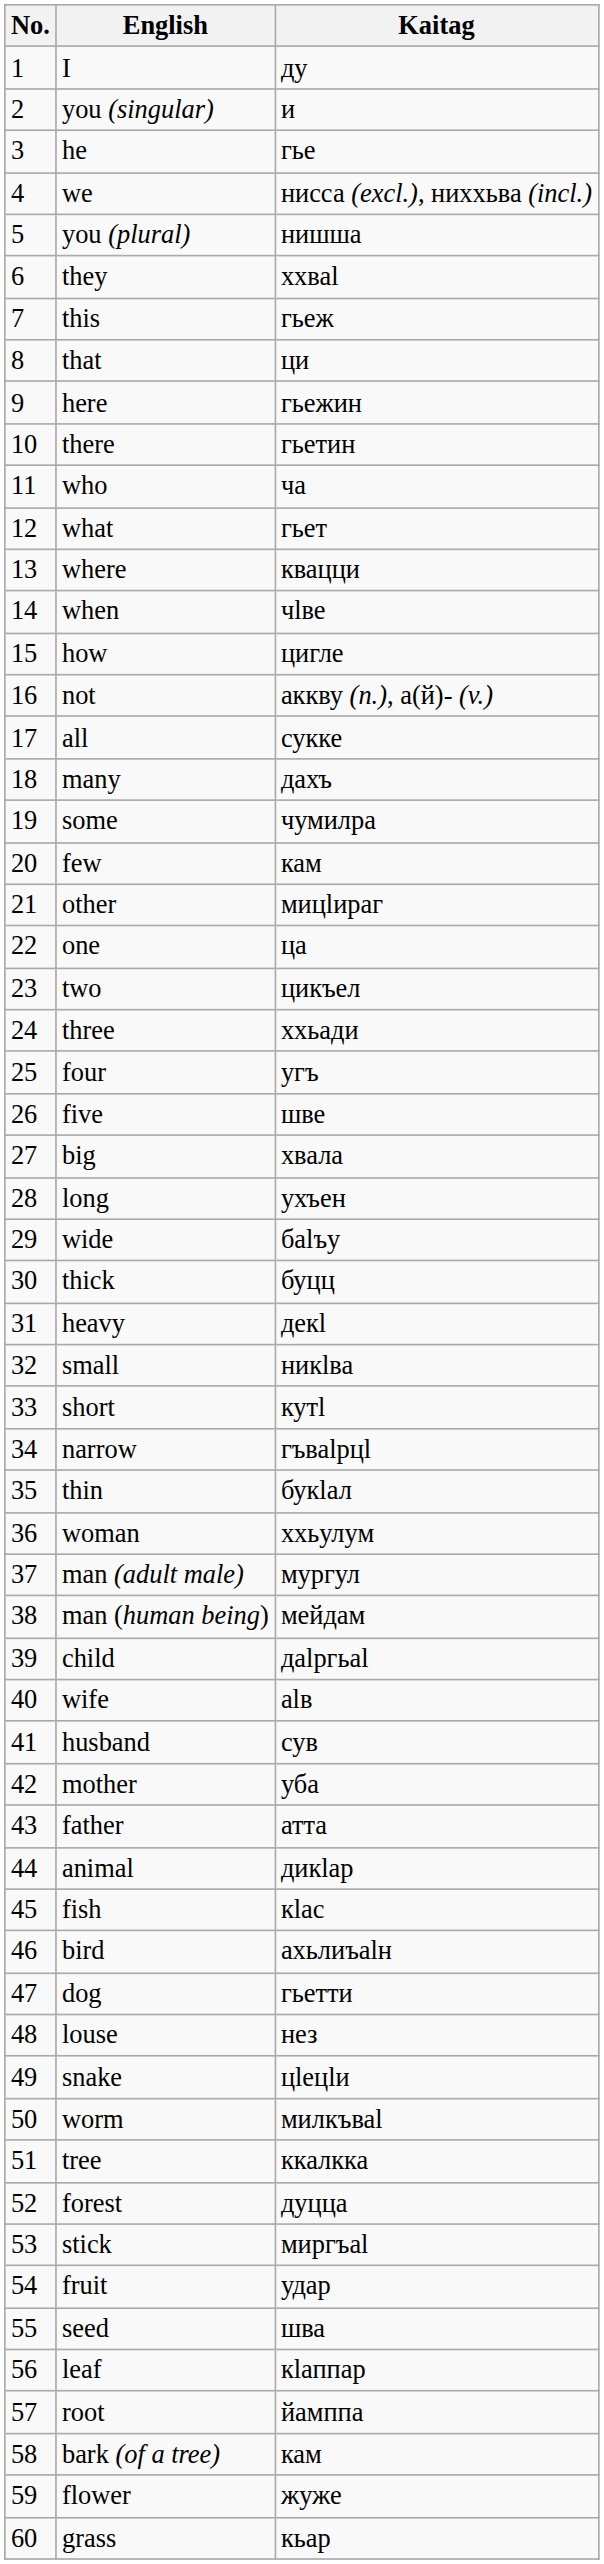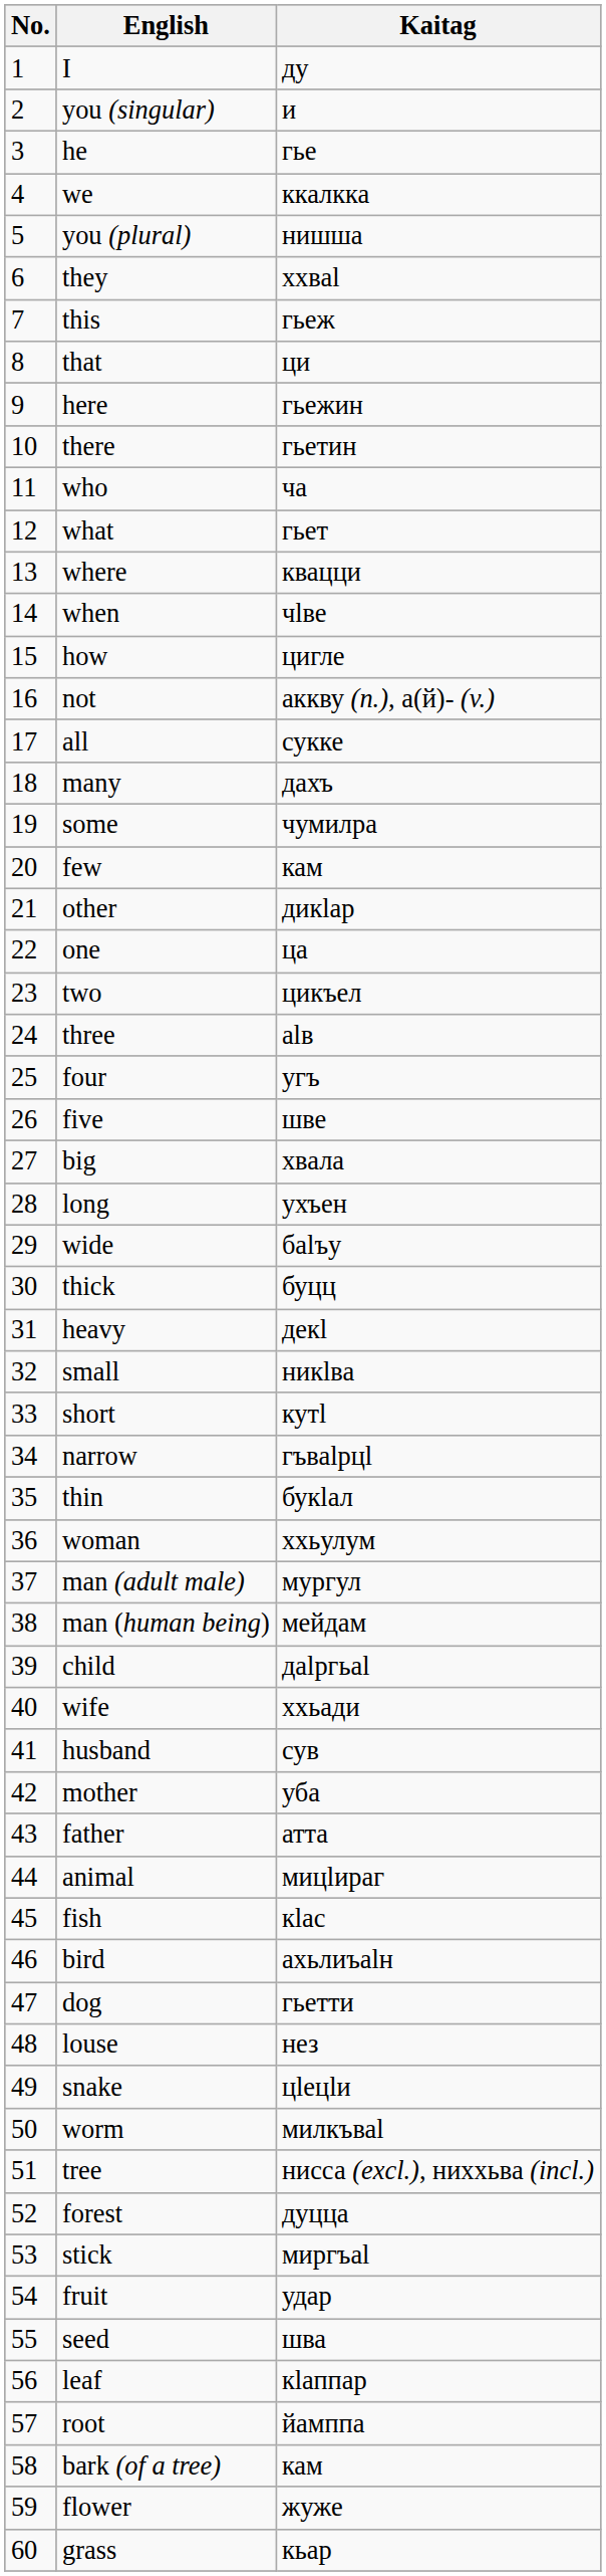 <table class="wikitable mw-collapsible mw-collapsed">
 <tr>
 <th i="No"><strong>No.</strong></th>
 <th c="en">English</th>
 <th c=01>Kaitag</th>
 </tr>
 <tr>
 <td i=No>1</td>
 <td c=en>I</td>
 <td c=01>ду </td>
 </tr>
 <tr>
 <td i=No>2</td>
 <td c=en>you <em>(singular)</em></td>
 <td c=01>и </td>
 </tr>
 <tr>
 <td i=No>3</td>
 <td c=en>he</td>
 <td c=01>гье </td>
 </tr>
 <tr>
 <td i=No>4</td>
 <td c=en>we</td>
-<td c=01>нисса  <em>(excl.)</em>, ниххьва  <em>(incl.)</em></td>
+<td c=01>ккалкка </td>
 </tr>
 <tr>
 <td i=No>5</td>
 <td c=en>you <em>(plural)</em></td>
 <td c=01>нишша </td>
 </tr>
 <tr>
 <td i=No>6</td>
 <td c=en>they</td>
 <td c=01>ххваӏ </td>
 </tr>
 <tr>
 <td i=No>7</td>
 <td c=en>this</td>
 <td c=01>гьеж </td>
 </tr>
 <tr>
 <td i=No>8</td>
 <td c=en>that</td>
 <td c=01>ци </td>
 </tr>
 <tr>
 <td i=No>9</td>
 <td c=en>here</td>
 <td c=01>гьежин </td>
 </tr>
 <tr>
 <td i=No>10</td>
 <td c=en>there</td>
 <td c=01>гьетин </td>
 </tr>
 <tr>
 <td i=No>11</td>
 <td c=en>who</td>
 <td c=01>ча </td>
 </tr>
 <tr>
 <td i=No>12</td>
 <td c=en>what</td>
 <td c=01>гьет </td>
 </tr>
 <tr>
 <td i=No>13</td>
 <td c=en>where</td>
 <td c=01>квацци </td>
 </tr>
 <tr>
 <td i=No>14</td>
 <td c=en>when</td>
 <td c=01>чӏве </td>
 </tr>
 <tr>
 <td i=No>15</td>
 <td c=en>how</td>
 <td c=01>цигле </td>
 </tr>
 <tr>
 <td i=No>16</td>
 <td c=en>not</td>
 <td c=01>аккву  <em>(n.)</em>, а(й)-  <em>(v.)</em></td>
 </tr>
 <tr>
 <td i=No>17</td>
 <td c=en>all</td>
 <td c=01>сукке </td>
 </tr>
 <tr>
 <td i=No>18</td>
 <td c=en>many</td>
 <td c=01>дахъ </td>
 </tr>
 <tr>
 <td i=No>19</td>
 <td c=en>some</td>
 <td c=01>чумилра </td>
 </tr>
 <tr>
 <td i=No>20</td>
 <td c=en>few</td>
 <td c=01>кам </td>
 </tr>
 <tr>
 <td i=No>21</td>
 <td c=en>other</td>
-<td c=01>мицӏираг </td>
+<td c=01>дикӏар </td>
 </tr>
 <tr>
 <td i=No>22</td>
 <td c=en>one</td>
 <td c=01>ца </td>
 </tr>
 <tr>
 <td i=No>23</td>
 <td c=en>two</td>
 <td c=01>цикъел </td>
 </tr>
 <tr>
 <td i=No>24</td>
 <td c=en>three</td>
-<td c=01>ххьади </td>
+<td c=01>аӏв </td>
 </tr>
 <tr>
 <td i=No>25</td>
 <td c=en>four</td>
 <td c=01>угъ </td>
 </tr>
 <tr>
 <td i=No>26</td>
 <td c=en>five</td>
 <td c=01>шве </td>
 </tr>
 <tr>
 <td i=No>27</td>
 <td c=en>big</td>
 <td c=01>хвала </td>
 </tr>
 <tr>
 <td i=No>28</td>
 <td c=en>long</td>
 <td c=01>ухъен </td>
 </tr>
 <tr>
 <td i=No>29</td>
 <td c=en>wide</td>
 <td c=01>баӏъу </td>
 </tr>
 <tr>
 <td i=No>30</td>
 <td c=en>thick</td>
 <td c=01>буцц </td>
 </tr>
 <tr>
 <td i=No>31</td>
 <td c=en>heavy</td>
 <td c=01>декӏ </td>
 </tr>
 <tr>
 <td i=No>32</td>
 <td c=en>small</td>
 <td c=01>никӏва </td>
 </tr>
 <tr>
 <td i=No>33</td>
 <td c=en>short</td>
 <td c=01>кутӏ </td>
 </tr>
 <tr>
 <td i=No>34</td>
 <td c=en>narrow</td>
 <td c=01>гъваӏрцӏ </td>
 </tr>
 <tr>
 <td i=No>35</td>
 <td c=en>thin</td>
 <td c=01>букӏал </td>
 </tr>
 <tr>
 <td i=No>36</td>
 <td c=en>woman</td>
 <td c=01>ххьулум </td>
 </tr>
 <tr>
 <td i=No>37</td>
 <td c=en>man <em>(adult male)</em></td>
 <td c=01>мургул </td>
 </tr>
 <tr>
 <td i=No>38</td>
 <td c=en>man (<em>human being</em>)</td>
 <td c=01>мейдам </td>
 </tr>
 <tr>
 <td i=No>39</td>
 <td c=en>child</td>
 <td c=01>даӏргьаӏ </td>
 </tr>
 <tr>
 <td i=No>40</td>
 <td c=en>wife</td>
-<td c=01>аӏв </td>
+<td c=01>ххьади </td>
 </tr>
 <tr>
 <td i=No>41</td>
 <td c=en>husband</td>
 <td c=01>сув </td>
 </tr>
 <tr>
 <td i=No>42</td>
 <td c=en>mother</td>
 <td c=01>уба </td>
 </tr>
 <tr>
 <td i=No>43</td>
 <td c=en>father</td>
 <td c=01>атта </td>
 </tr>
 <tr>
 <td i=No>44</td>
 <td c=en>animal</td>
-<td c=01>дикӏар </td>
+<td c=01>мицӏираг </td>
 </tr>
 <tr>
 <td i=No>45</td>
 <td c=en>fish</td>
 <td c=01>кӏас </td>
 </tr>
 <tr>
 <td i=No>46</td>
 <td c=en>bird</td>
 <td c=01>ахьлиъаӏн </td>
 </tr>
 <tr>
 <td i=No>47</td>
 <td c=en>dog</td>
 <td c=01>гьетти </td>
 </tr>
 <tr>
 <td i=No>48</td>
 <td c=en>louse</td>
 <td c=01>нез </td>
 </tr>
 <tr>
 <td i=No>49</td>
 <td c=en>snake</td>
 <td c=01>цӏецӏи </td>
 </tr>
 <tr>
 <td i=No>50</td>
 <td c=en>worm</td>
 <td c=01>милкъваӏ </td>
 </tr>
 <tr>
 <td i=No>51</td>
 <td c=en>tree</td>
-<td c=01>ккалкка </td>
+<td c=01>нисса  <em>(excl.)</em>, ниххьва  <em>(incl.)</em></td>
 </tr>
 <tr>
 <td i=No>52</td>
 <td c=en>forest</td>
 <td c=01>дуцца </td>
 </tr>
 <tr>
 <td i=No>53</td>
 <td c=en>stick</td>
 <td c=01>миргъаӏ </td>
 </tr>
 <tr>
 <td i=No>54</td>
 <td c=en>fruit</td>
 <td c=01>удар </td>
 </tr>
 <tr>
 <td i=No>55</td>
 <td c=en>seed</td>
 <td c=01>шва </td>
 </tr>
 <tr>
 <td i=No>56</td>
 <td c=en>leaf</td>
 <td c=01>кӏаппар </td>
 </tr>
 <tr>
 <td i=No>57</td>
 <td c=en>root</td>
 <td c=01>йамппа </td>
 </tr>
 <tr>
 <td i=No>58</td>
 <td c=en>bark <em>(of a tree)</em></td>
 <td c=01>кам </td>
 </tr>
 <tr>
 <td i=No>59</td>
 <td c=en>flower</td>
 <td c=01>жуже </td>
 </tr>
 <tr>
 <td i=No>60</td>
 <td c=en>grass</td>
 <td c=01>кьар </td>
 </tr>
 </table>
